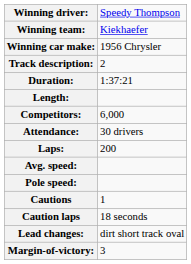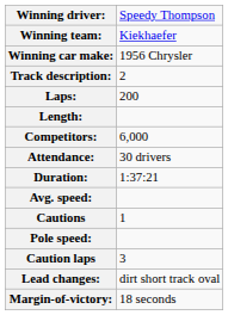 <table class="wikitable" style=text-align:left>
 <tr>
 <th>Winning driver:</th>
 <td><a href='#'>Speedy Thompson</a></td>
 </tr>
 <tr>
 <th>Winning team:</th>
 <td><a href='#'>Kiekhaefer</a></td>
 </tr>
 <tr>
 <th>Winning car make:</th>
 <td>1956 Chrysler</td>
 </tr>
 <tr>
 <th>Track description:</th>
 <td>2</td>
 </tr>
 <tr>
-<th>Duration:</th>
-<td>1:37:21</td>
+<th>Laps:</th>
+<td>200</td>
 </tr>
 <tr>
 <th>Length:</th>
 <td></td>
 </tr>
 <tr>
 <th>Competitors:</th>
 <td>6,000</td>
 </tr>
 <tr>
 <th>Attendance:</th>
 <td>30 drivers</td>
 </tr>
 <tr>
-<th>Laps:</th>
-<td>200</td>
+<th>Duration:</th>
+<td>1:37:21</td>
 </tr>
 <tr>
 <th>Avg. speed:</th>
-<td></td>
-</tr>
-<tr>
-<th>Pole speed:</th>
 <td></td>
 </tr>
 <tr>
 <th>Cautions</th>
 <td>1</td>
 </tr>
 <tr>
+<th>Pole speed:</th>
+<td></td>
+</tr>
+<tr>
 <th>Caution laps</th>
-<td>18 seconds</td>
+<td>3</td>
 </tr>
 <tr>
 <th>Lead changes:</th>
 <td> dirt short track oval</td>
 </tr>
 <tr>
 <th>Margin-of-victory:</th>
-<td>3</td>
+<td>18 seconds</td>
 </tr>
 </table>
